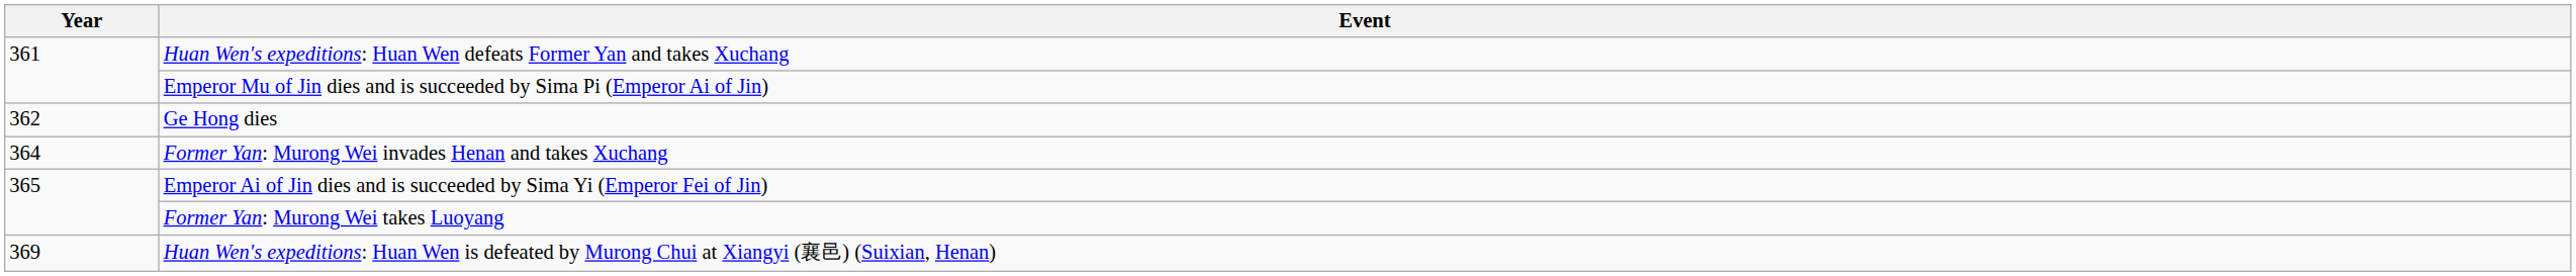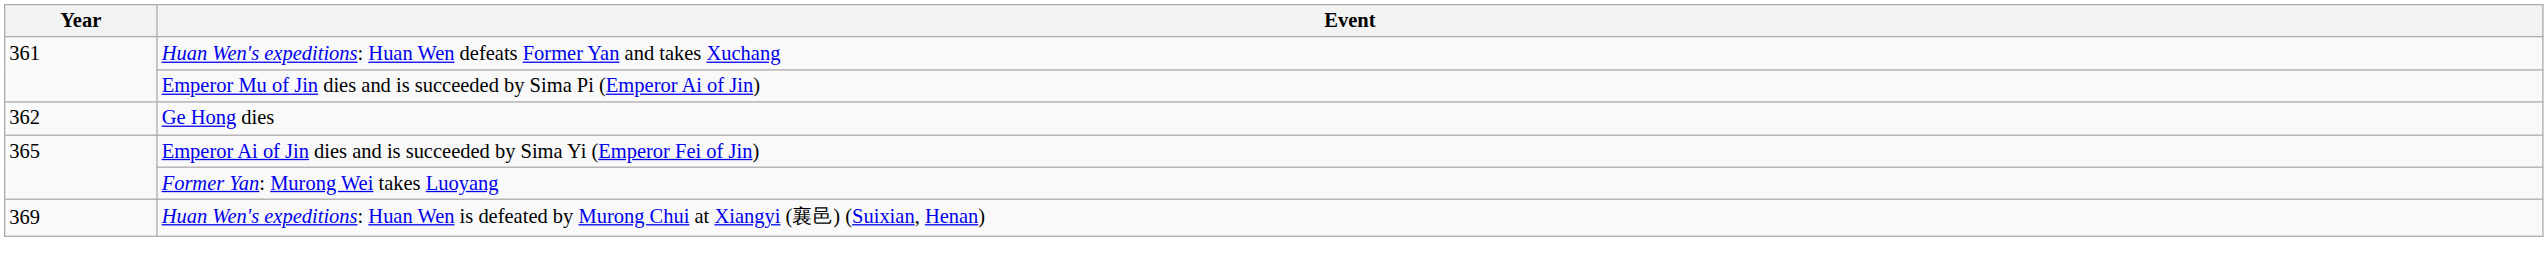 <table class="wikitable" style="width:100%;">
 <tr>
 <th style="width:6%">Year</th>
 <th>Event</th>
 </tr>
 <tr>
 <td rowspan="2" style="vertical-align:top;">361</td>
 <td><em><a href='#'>Huan Wen's expeditions</a></em>: <a href='#'>Huan Wen</a> defeats <a href='#'>Former Yan</a> and takes <a href='#'>Xuchang</a></td>
 </tr>
 <tr>
 <td><a href='#'>Emperor Mu of Jin</a> dies and is succeeded by Sima Pi (<a href='#'>Emperor Ai of Jin</a>)</td>
 </tr>
 <tr>
 <td>362</td>
 <td><a href='#'>Ge Hong</a> dies</td>
 </tr>
 <tr>
-<td>364</td>
-<td><em><a href='#'>Former Yan</a></em>: <a href='#'>Murong Wei</a> invades <a href='#'>Henan</a> and takes <a href='#'>Xuchang</a></td>
-</tr>
-<tr>
 <td rowspan="2" style="vertical-align:top;">365</td>
 <td><a href='#'>Emperor Ai of Jin</a> dies and is succeeded by Sima Yi (<a href='#'>Emperor Fei of Jin</a>)</td>
 </tr>
 <tr>
 <td><em><a href='#'>Former Yan</a></em>: <a href='#'>Murong Wei</a> takes <a href='#'>Luoyang</a></td>
 </tr>
 <tr>
 <td>369</td>
 <td><em><a href='#'>Huan Wen's expeditions</a></em>: <a href='#'>Huan Wen</a> is defeated by <a href='#'>Murong Chui</a> at <a href='#'>Xiangyi</a> (襄邑) (<a href='#'>Suixian</a>, <a href='#'>Henan</a>)</td>
 </tr>
 </table>
